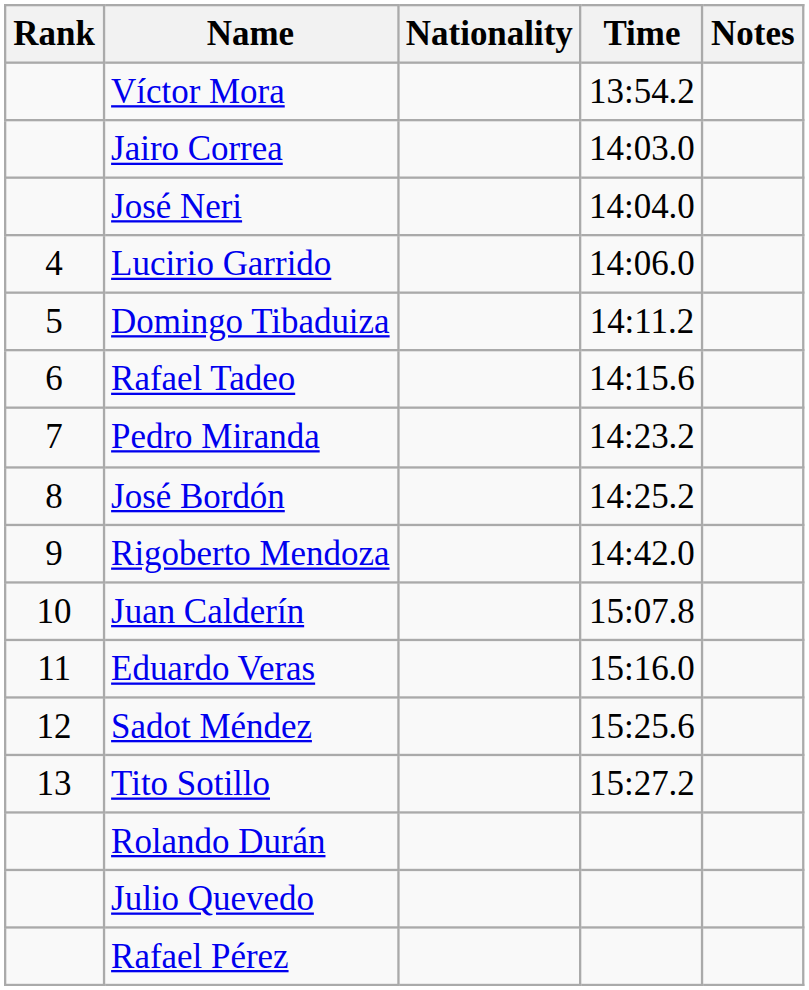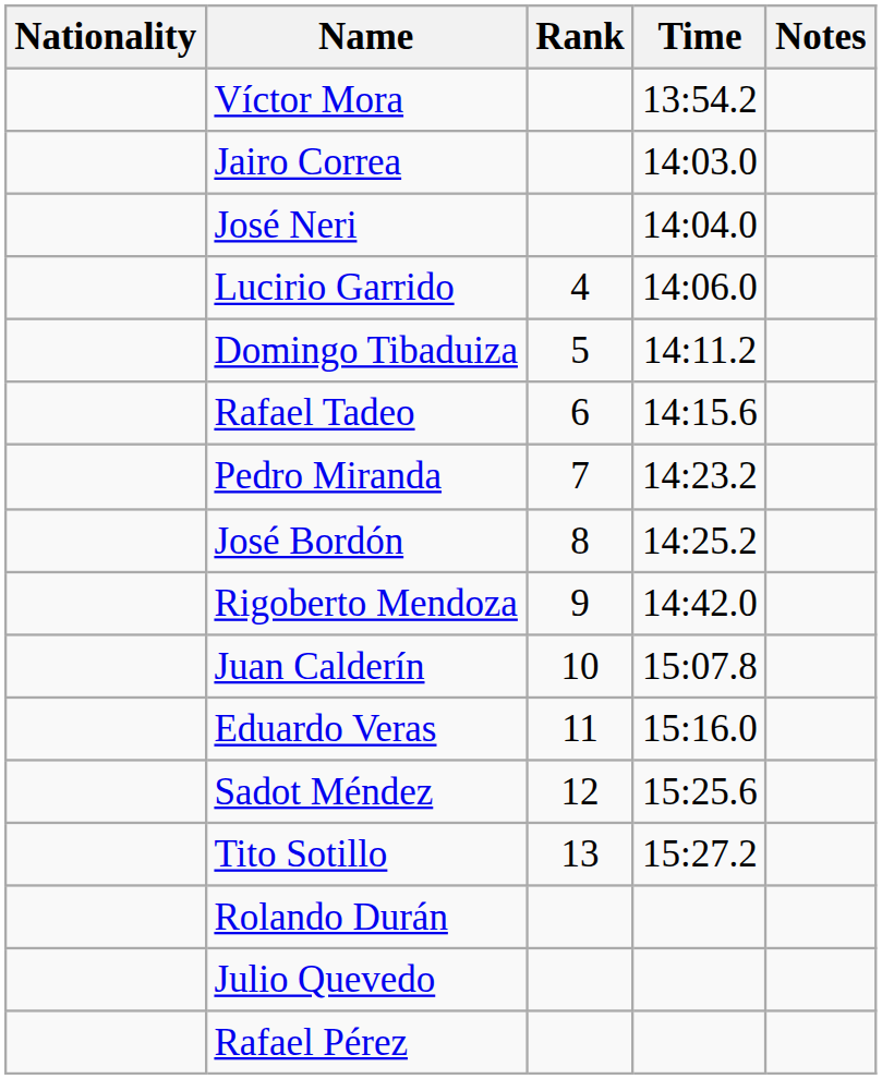 <table class="wikitable sortable" style="text-align:center;font-size:95%">
 <tr>
+<th>Nationality</th>
+<th>Name</th>
 <th>Rank</th>
-<th>Name</th>
-<th>Nationality</th>
 <th>Time</th>
 <th>Notes</th>
 </tr>
 <tr>
+<td align=left></td>
+<td align=left><a href='#'>Víctor Mora</a></td>
 <td></td>
-<td align=left><a href='#'>Víctor Mora</a></td>
-<td align=left></td>
 <td>13:54.2</td>
 <td></td>
 </tr>
 <tr>
+<td align=left></td>
+<td align=left><a href='#'>Jairo Correa</a></td>
 <td></td>
-<td align=left><a href='#'>Jairo Correa</a></td>
-<td align=left></td>
 <td>14:03.0</td>
 <td></td>
 </tr>
 <tr>
+<td align=left></td>
+<td align=left><a href='#'>José Neri</a></td>
 <td></td>
-<td align=left><a href='#'>José Neri</a></td>
-<td align=left></td>
 <td>14:04.0</td>
 <td></td>
 </tr>
 <tr>
+<td align=left></td>
+<td align=left><a href='#'>Lucirio Garrido</a></td>
 <td>4</td>
-<td align=left><a href='#'>Lucirio Garrido</a></td>
-<td align=left></td>
 <td>14:06.0</td>
 <td></td>
 </tr>
 <tr>
+<td align=left></td>
+<td align=left><a href='#'>Domingo Tibaduiza</a></td>
 <td>5</td>
-<td align=left><a href='#'>Domingo Tibaduiza</a></td>
-<td align=left></td>
 <td>14:11.2</td>
 <td></td>
 </tr>
 <tr>
+<td align=left></td>
+<td align=left><a href='#'>Rafael Tadeo</a></td>
 <td>6</td>
-<td align=left><a href='#'>Rafael Tadeo</a></td>
-<td align=left></td>
 <td>14:15.6</td>
 <td></td>
 </tr>
 <tr>
+<td align=left></td>
+<td align=left><a href='#'>Pedro Miranda</a></td>
 <td>7</td>
-<td align=left><a href='#'>Pedro Miranda</a></td>
-<td align=left></td>
 <td>14:23.2</td>
 <td></td>
 </tr>
 <tr>
+<td align=left></td>
+<td align=left><a href='#'>José Bordón</a></td>
 <td>8</td>
-<td align=left><a href='#'>José Bordón</a></td>
-<td align=left></td>
 <td>14:25.2</td>
 <td></td>
 </tr>
 <tr>
+<td align=left></td>
+<td align=left><a href='#'>Rigoberto Mendoza</a></td>
 <td>9</td>
-<td align=left><a href='#'>Rigoberto Mendoza</a></td>
-<td align=left></td>
 <td>14:42.0</td>
 <td></td>
 </tr>
 <tr>
+<td align=left></td>
+<td align=left><a href='#'>Juan Calderín</a></td>
 <td>10</td>
-<td align=left><a href='#'>Juan Calderín</a></td>
-<td align=left></td>
 <td>15:07.8</td>
 <td></td>
 </tr>
 <tr>
+<td align=left></td>
+<td align=left><a href='#'>Eduardo Veras</a></td>
 <td>11</td>
-<td align=left><a href='#'>Eduardo Veras</a></td>
-<td align=left></td>
 <td>15:16.0</td>
 <td></td>
 </tr>
 <tr>
+<td align=left></td>
+<td align=left><a href='#'>Sadot Méndez</a></td>
 <td>12</td>
-<td align=left><a href='#'>Sadot Méndez</a></td>
-<td align=left></td>
 <td>15:25.6</td>
 <td></td>
 </tr>
 <tr>
+<td align=left></td>
+<td align=left><a href='#'>Tito Sotillo</a></td>
 <td>13</td>
-<td align=left><a href='#'>Tito Sotillo</a></td>
-<td align=left></td>
 <td>15:27.2</td>
 <td></td>
 </tr>
 <tr>
+<td align=left></td>
+<td align=left><a href='#'>Rolando Durán</a></td>
 <td></td>
-<td align=left><a href='#'>Rolando Durán</a></td>
-<td align=left></td>
 <td></td>
 <td></td>
 </tr>
 <tr>
+<td align=left></td>
+<td align=left><a href='#'>Julio Quevedo</a></td>
 <td></td>
-<td align=left><a href='#'>Julio Quevedo</a></td>
-<td align=left></td>
 <td></td>
 <td></td>
 </tr>
 <tr>
+<td align=left></td>
+<td align=left><a href='#'>Rafael Pérez</a></td>
 <td></td>
-<td align=left><a href='#'>Rafael Pérez</a></td>
-<td align=left></td>
 <td></td>
 <td></td>
 </tr>
 </table>
